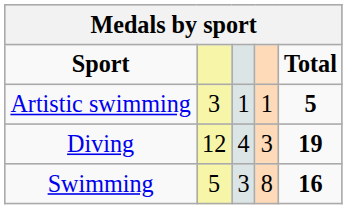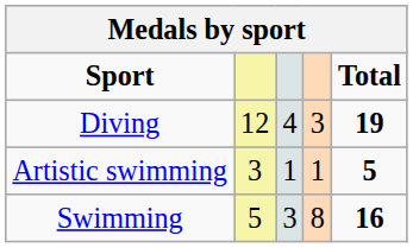 <table class="wikitable" style="font-size:95%">
 <tr style="background:#efefef;">
 <th colspan=5><strong>Medals by sport</strong></th>
 </tr>
 <tr align=center>
 <td><strong>Sport</strong></td>
 <td bgcolor=#f7f6a8></td>
 <td bgcolor=#dce5e5></td>
 <td bgcolor=#ffdab9></td>
 <td><strong>Total</strong></td>
 </tr>
 <tr align=center>
+<td><a href='#'>Diving</a></td>
+<td style="background:#F7F6A8;">12</td>
+<td style="background:#DCE5E5;">4</td>
+<td style="background:#FFDAB9;">3</td>
+<td><strong>19</strong></td>
+</tr>
+<tr align=center>
 <td><a href='#'>Artistic swimming</a></td>
 <td style="background:#F7F6A8;">3</td>
 <td style="background:#DCE5E5;">1</td>
 <td style="background:#FFDAB9;">1</td>
 <td><strong>5</strong></td>
-</tr>
-<tr align=center>
-<td><a href='#'>Diving</a></td>
-<td style="background:#F7F6A8;">12</td>
-<td style="background:#DCE5E5;">4</td>
-<td style="background:#FFDAB9;">3</td>
-<td><strong>19</strong></td>
 </tr>
 <tr align=center>
 <td><a href='#'>Swimming</a></td>
 <td style="background:#F7F6A8;">5</td>
 <td style="background:#DCE5E5;">3</td>
 <td style="background:#FFDAB9;">8</td>
 <td><strong>16</strong></td>
 </tr>
 </table>
